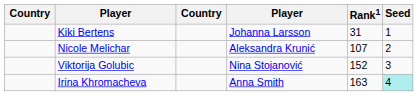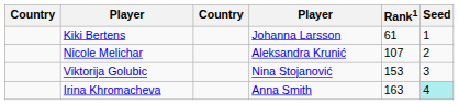 <table class="sortable wikitable">
 <tr>
 <th width="70">Country</th>
 <th width="175">Player</th>
 <th width="70">Country</th>
 <th width="175">Player</th>
 <th>Rank<sup>1</sup></th>
 <th>Seed</th>
 </tr>
 <tr>
 <td></td>
 <td><a href='#'>Kiki Bertens</a></td>
 <td></td>
 <td><a href='#'>Johanna Larsson</a></td>
-<td>31</td>
+<td>61</td>
 <td>1</td>
 </tr>
 <tr>
 <td></td>
 <td><a href='#'>Nicole Melichar</a></td>
 <td></td>
 <td><a href='#'>Aleksandra Krunić</a></td>
 <td>107</td>
 <td>2</td>
 </tr>
 <tr>
 <td></td>
 <td><a href='#'>Viktorija Golubic</a></td>
 <td></td>
 <td><a href='#'>Nina Stojanović</a></td>
-<td>152</td>
+<td>153</td>
 <td>3</td>
 </tr>
 <tr>
 <td></td>
 <td><a href='#'>Irina Khromacheva</a></td>
 <td></td>
 <td><a href='#'>Anna Smith</a></td>
 <td>163</td>
 <td style="background: paleturquoise;">4</td>
 </tr>
 </table>
